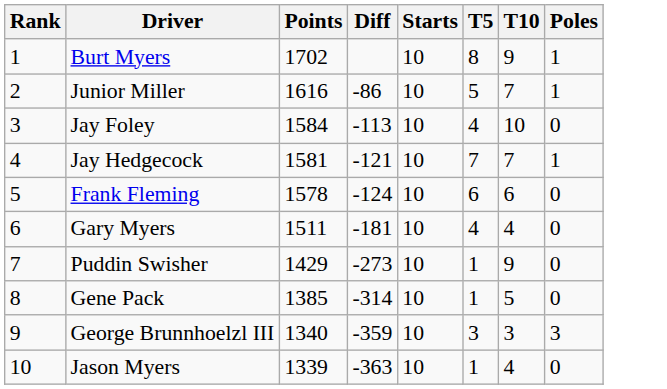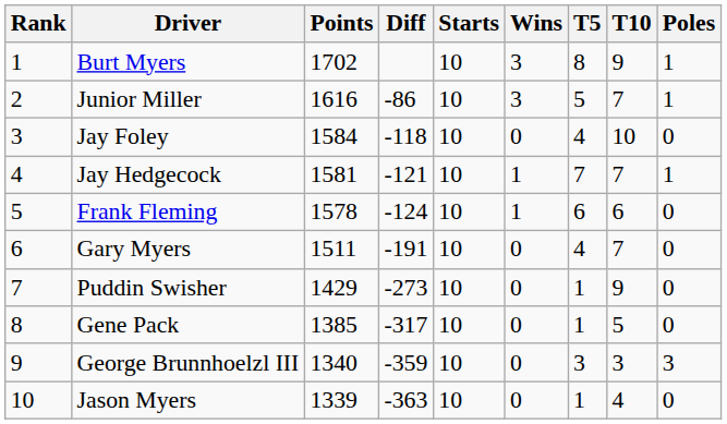 <table class="wikitable">
 <tr>
 <th>Rank</th>
 <th>Driver</th>
 <th>Points</th>
 <th>Diff</th>
 <th>Starts</th>
+<th>Wins</th>
 <th>T5</th>
 <th>T10</th>
 <th>Poles</th>
 </tr>
 <tr>
 <td>1</td>
 <td><a href='#'>Burt Myers</a></td>
 <td>1702</td>
 <td></td>
 <td>10</td>
+<td>3</td>
 <td>8</td>
 <td>9</td>
 <td>1</td>
 </tr>
 <tr>
 <td>2</td>
 <td>Junior Miller</td>
 <td>1616</td>
 <td>-86</td>
 <td>10</td>
+<td>3</td>
 <td>5</td>
 <td>7</td>
 <td>1</td>
 </tr>
 <tr>
 <td>3</td>
 <td>Jay Foley</td>
 <td>1584</td>
-<td>-113</td>
+<td>-118</td>
 <td>10</td>
+<td>0</td>
 <td>4</td>
 <td>10</td>
 <td>0</td>
 </tr>
 <tr>
 <td>4</td>
 <td>Jay Hedgecock</td>
 <td>1581</td>
 <td>-121</td>
 <td>10</td>
+<td>1</td>
 <td>7</td>
 <td>7</td>
 <td>1</td>
 </tr>
 <tr>
 <td>5</td>
 <td><a href='#'>Frank Fleming</a></td>
 <td>1578</td>
 <td>-124</td>
 <td>10</td>
+<td>1</td>
 <td>6</td>
 <td>6</td>
 <td>0</td>
 </tr>
 <tr>
 <td>6</td>
 <td>Gary Myers</td>
 <td>1511</td>
-<td>-181</td>
+<td>-191</td>
 <td>10</td>
+<td>0</td>
 <td>4</td>
-<td>4</td>
+<td>7</td>
 <td>0</td>
 </tr>
 <tr>
 <td>7</td>
 <td>Puddin Swisher</td>
 <td>1429</td>
 <td>-273</td>
 <td>10</td>
+<td>0</td>
 <td>1</td>
 <td>9</td>
 <td>0</td>
 </tr>
 <tr>
 <td>8</td>
 <td>Gene Pack</td>
 <td>1385</td>
-<td>-314</td>
+<td>-317</td>
 <td>10</td>
+<td>0</td>
 <td>1</td>
 <td>5</td>
 <td>0</td>
 </tr>
 <tr>
 <td>9</td>
 <td>George Brunnhoelzl III</td>
 <td>1340</td>
 <td>-359</td>
 <td>10</td>
+<td>0</td>
 <td>3</td>
 <td>3</td>
 <td>3</td>
 </tr>
 <tr>
 <td>10</td>
 <td>Jason Myers</td>
 <td>1339</td>
 <td>-363</td>
 <td>10</td>
+<td>0</td>
 <td>1</td>
 <td>4</td>
 <td>0</td>
 </tr>
 </table>
